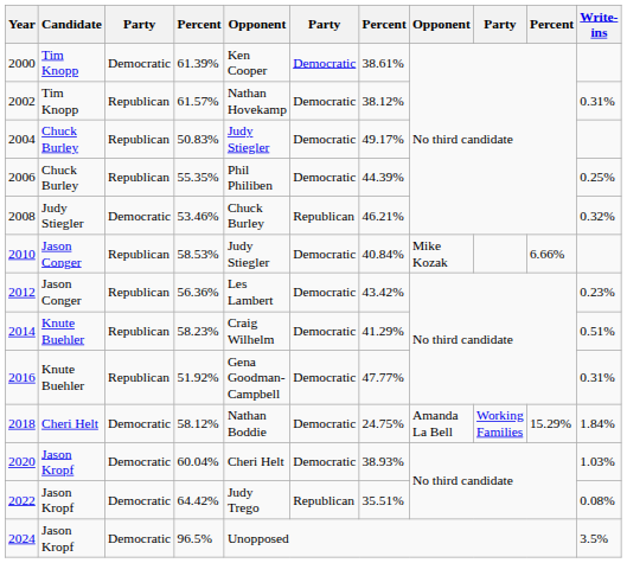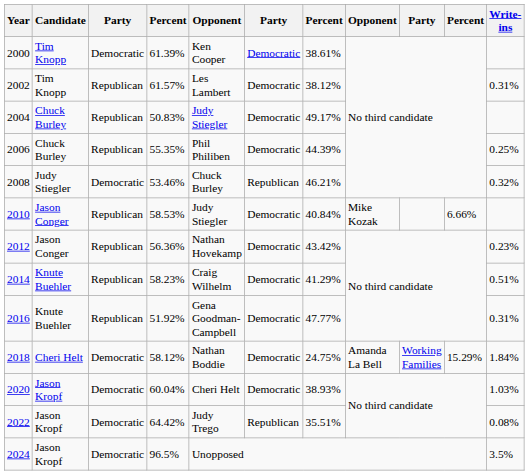 <table class="wikitable sortable" style="margin:0.5em auto; font-size:95%;">
 <tr>
 <th>Year</th>
 <th>Candidate</th>
 <th>Party</th>
 <th>Percent</th>
 <th>Opponent</th>
 <th>Party</th>
 <th>Percent</th>
 <th>Opponent</th>
 <th>Party</th>
 <th>Percent</th>
 <th><a href='#'>Write-ins</a></th>
 </tr>
 <tr>
 <td>2000</td>
 <td><a href='#'>Tim Knopp</a></td>
 <td>Democratic</td>
 <td>61.39%</td>
 <td>Ken Cooper</td>
 <td><a href='#'>Democratic</a></td>
 <td>38.61%</td>
 <td colspan="3" rowspan="5">No third candidate</td>
 <td></td>
 </tr>
 <tr>
 <td>2002</td>
 <td>Tim Knopp</td>
 <td>Republican</td>
 <td>61.57%</td>
-<td>Nathan Hovekamp</td>
+<td>Les Lambert</td>
 <td>Democratic</td>
 <td>38.12%</td>
 <td>0.31%</td>
 </tr>
 <tr>
 <td>2004</td>
 <td><a href='#'>Chuck Burley</a></td>
 <td>Republican</td>
 <td>50.83%</td>
 <td><a href='#'>Judy Stiegler</a></td>
 <td>Democratic</td>
 <td>49.17%</td>
 <td></td>
 </tr>
 <tr>
 <td>2006</td>
 <td>Chuck Burley</td>
 <td>Republican</td>
 <td>55.35%</td>
 <td>Phil Philiben</td>
 <td>Democratic</td>
 <td>44.39%</td>
 <td>0.25%</td>
 </tr>
 <tr>
 <td>2008</td>
 <td>Judy Stiegler</td>
 <td>Democratic</td>
 <td>53.46%</td>
 <td>Chuck Burley</td>
 <td>Republican</td>
 <td>46.21%</td>
 <td>0.32%</td>
 </tr>
 <tr>
 <td><a href='#'>2010</a></td>
 <td><a href='#'>Jason Conger</a></td>
 <td>Republican</td>
 <td>58.53%</td>
 <td>Judy Stiegler</td>
 <td>Democratic</td>
 <td>40.84%</td>
 <td>Mike Kozak</td>
 <td></td>
 <td>6.66%</td>
 <td></td>
 </tr>
 <tr>
 <td><a href='#'>2012</a></td>
 <td>Jason Conger</td>
 <td>Republican</td>
 <td>56.36%</td>
-<td>Les Lambert</td>
+<td>Nathan Hovekamp</td>
 <td>Democratic</td>
 <td>43.42%</td>
 <td colspan="3" rowspan="3">No third candidate</td>
 <td>0.23%</td>
 </tr>
 <tr>
 <td><a href='#'>2014</a></td>
 <td><a href='#'>Knute Buehler</a></td>
 <td>Republican</td>
 <td>58.23%</td>
 <td>Craig Wilhelm</td>
 <td>Democratic</td>
 <td>41.29%</td>
 <td>0.51%</td>
 </tr>
 <tr>
 <td><a href='#'>2016</a></td>
 <td>Knute Buehler</td>
 <td>Republican</td>
 <td>51.92%</td>
 <td>Gena Goodman-Campbell</td>
 <td>Democratic</td>
 <td>47.77%</td>
 <td>0.31%</td>
 </tr>
 <tr>
 <td><a href='#'>2018</a></td>
 <td><a href='#'>Cheri Helt</a></td>
 <td>Democratic</td>
 <td>58.12%</td>
 <td>Nathan Boddie</td>
 <td>Democratic</td>
 <td>24.75%</td>
 <td>Amanda La Bell</td>
 <td><a href='#'>Working Families</a></td>
 <td>15.29%</td>
 <td>1.84%</td>
 </tr>
 <tr>
 <td><a href='#'>2020</a></td>
 <td><a href='#'>Jason Kropf</a></td>
 <td>Democratic</td>
 <td>60.04%</td>
 <td>Cheri Helt</td>
 <td>Democratic</td>
 <td>38.93%</td>
 <td colspan="3" rowspan="2">No third candidate</td>
 <td>1.03%</td>
 </tr>
 <tr>
 <td><a href='#'>2022</a></td>
 <td>Jason Kropf</td>
 <td>Democratic</td>
 <td>64.42%</td>
 <td>Judy Trego</td>
 <td>Republican</td>
 <td>35.51%</td>
 <td>0.08%</td>
 </tr>
 <tr>
 <td><a href='#'>2024</a></td>
 <td>Jason Kropf</td>
 <td>Democratic</td>
 <td>96.5%</td>
 <td colspan="6">Unopposed</td>
 <td>3.5%</td>
 </tr>
 </table>
